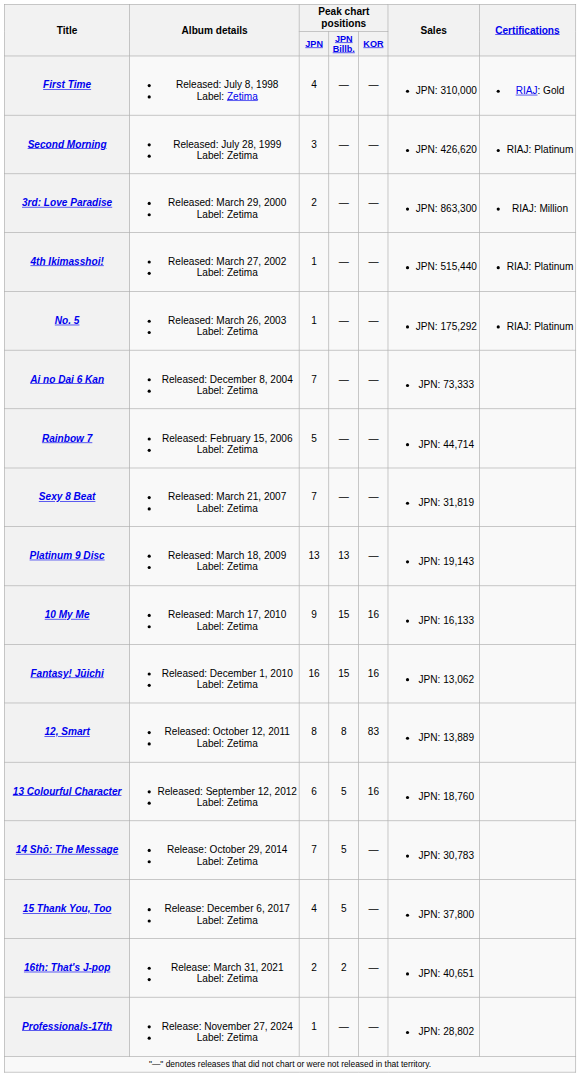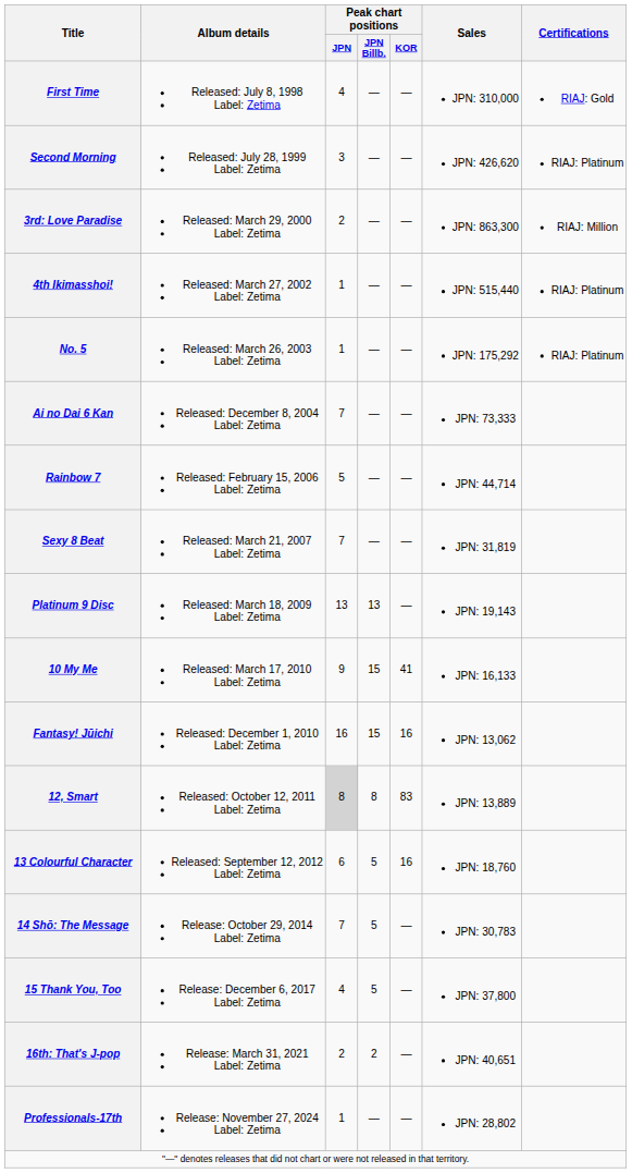 <table class="wikitable plainrowheaders" style="text-align:center;">
 <tr>
 <th rowspan="2" style="width:12em;">Title</th>
 <th rowspan="2">Album details</th>
 <th colspan="3">Peak chart positions</th>
 <th rowspan="2">Sales</th>
 <th rowspan="2"><a href='#'>Certifications</a></th>
 </tr>
 <tr>
 <th scope="col" style="width:2.8em;font-size:90%;"><a href='#'>JPN</a><br></th>
 <th scope="col" style="width:2.8em;font-size:90%;"><a href='#'>JPN Billb.</a></th>
 <th scope="col" style="width:2.8em;font-size:90%;"><a href='#'>KOR</a><br></th>
 </tr>
 <tr>
 <th scope="row"><em><a href='#'>First Time</a></em></th>
 <td><br><ul><li>Released: July 8, 1998</li><li>Label: <a href='#'>Zetima</a></li></ul></td>
 <td>4</td>
 <td>—</td>
 <td>—</td>
 <td><br><ul><li>JPN: 310,000</li></ul></td>
 <td><br><ul><li><a href='#'>RIAJ</a>: Gold</li></ul></td>
 </tr>
 <tr>
 <th scope="row"><em><a href='#'>Second Morning</a></em></th>
 <td><br><ul><li>Released: July 28, 1999</li><li>Label: Zetima</li></ul></td>
 <td>3</td>
 <td>—</td>
 <td>—</td>
 <td><br><ul><li>JPN: 426,620</li></ul></td>
 <td><br><ul><li>RIAJ: Platinum</li></ul></td>
 </tr>
 <tr>
 <th scope="row"><em><a href='#'>3rd: Love Paradise</a></em></th>
 <td><br><ul><li>Released: March 29, 2000</li><li>Label: Zetima</li></ul></td>
 <td>2</td>
 <td>—</td>
 <td>—</td>
 <td><br><ul><li>JPN: 863,300</li></ul></td>
 <td><br><ul><li>RIAJ: Million</li></ul></td>
 </tr>
 <tr>
 <th scope="row"><em><a href='#'>4th Ikimasshoi!</a></em></th>
 <td><br><ul><li>Released: March 27, 2002</li><li>Label: Zetima</li></ul></td>
 <td>1</td>
 <td>—</td>
 <td>—</td>
 <td><br><ul><li>JPN: 515,440</li></ul></td>
 <td><br><ul><li>RIAJ: Platinum</li></ul></td>
 </tr>
 <tr>
 <th scope="row"><em><a href='#'>No. 5</a></em></th>
 <td><br><ul><li>Released: March 26, 2003</li><li>Label: Zetima</li></ul></td>
 <td>1</td>
 <td>—</td>
 <td>—</td>
 <td><br><ul><li>JPN: 175,292</li></ul></td>
 <td><br><ul><li>RIAJ: Platinum</li></ul></td>
 </tr>
 <tr>
 <th scope="row"><em><a href='#'>Ai no Dai 6 Kan</a></em></th>
 <td><br><ul><li>Released: December 8, 2004</li><li>Label: Zetima</li></ul></td>
 <td>7</td>
 <td>—</td>
 <td>—</td>
 <td><br><ul><li>JPN: 73,333</li></ul></td>
 <td></td>
 </tr>
 <tr>
 <th scope="row"><em><a href='#'>Rainbow 7</a></em></th>
 <td><br><ul><li>Released: February 15, 2006</li><li>Label: Zetima</li></ul></td>
 <td>5</td>
 <td>—</td>
 <td>—</td>
 <td><br><ul><li>JPN: 44,714</li></ul></td>
 <td></td>
 </tr>
 <tr>
 <th scope="row"><em><a href='#'>Sexy 8 Beat</a></em></th>
 <td><br><ul><li>Released: March 21, 2007</li><li>Label: Zetima</li></ul></td>
 <td>7</td>
 <td>—</td>
 <td>—</td>
 <td><br><ul><li>JPN: 31,819</li></ul></td>
 <td></td>
 </tr>
 <tr>
 <th scope="row"><em><a href='#'>Platinum 9 Disc</a></em></th>
 <td><br><ul><li>Released: March 18, 2009</li><li>Label: Zetima</li></ul></td>
 <td>13</td>
 <td>13</td>
 <td>—</td>
 <td><br><ul><li>JPN: 19,143</li></ul></td>
 <td></td>
 </tr>
 <tr>
 <th scope="row"><em><a href='#'>10 My Me</a></em></th>
 <td><br><ul><li>Released: March 17, 2010</li><li>Label: Zetima</li></ul></td>
 <td>9</td>
 <td>15</td>
-<td>16</td>
+<td>41</td>
 <td><br><ul><li>JPN: 16,133</li></ul></td>
 <td></td>
 </tr>
 <tr>
 <th scope="row"><em><a href='#'>Fantasy! Jūichi</a></em></th>
 <td><br><ul><li>Released: December 1, 2010</li><li>Label: Zetima</li></ul></td>
 <td>16</td>
 <td>15</td>
 <td>16</td>
 <td><br><ul><li>JPN: 13,062</li></ul></td>
 <td></td>
 </tr>
 <tr>
 <th scope="row"><em><a href='#'>12, Smart</a></em></th>
 <td><br><ul><li>Released:  October 12, 2011</li><li>Label: Zetima</li></ul></td>
-<td>8</td>
+<td style="background: lightgrey;">8</td>
 <td>8</td>
 <td>83</td>
 <td><br><ul><li>JPN: 13,889</li></ul></td>
 <td></td>
 </tr>
 <tr>
 <th scope="row"><em><a href='#'>13 Colourful Character</a></em></th>
 <td><br><ul><li>Released: September 12, 2012</li><li>Label: Zetima</li></ul></td>
 <td>6</td>
 <td>5</td>
 <td>16</td>
 <td><br><ul><li>JPN: 18,760</li></ul></td>
 <td></td>
 </tr>
 <tr>
 <th scope="row"><em><a href='#'>14 Shō: The Message</a></em></th>
 <td><br><ul><li>Release: October 29, 2014</li><li>Label: Zetima</li></ul></td>
 <td>7</td>
 <td>5</td>
 <td>—</td>
 <td><br><ul><li>JPN: 30,783</li></ul></td>
 <td></td>
 </tr>
 <tr>
 <th scope="row"><em><a href='#'>15 Thank You, Too</a></em></th>
 <td><br><ul><li>Release: December 6, 2017</li><li>Label: Zetima</li></ul></td>
 <td>4</td>
 <td>5</td>
 <td>—</td>
 <td><br><ul><li>JPN: 37,800</li></ul></td>
 <td></td>
 </tr>
 <tr>
 <th scope="row"><em><a href='#'>16th: That's J-pop</a></em></th>
 <td><br><ul><li>Release: March 31, 2021</li><li>Label: Zetima</li></ul></td>
 <td>2</td>
 <td>2</td>
 <td>—</td>
 <td><br><ul><li>JPN: 40,651</li></ul></td>
 </tr>
 <tr>
 <th scope="row"><em><a href='#'>Professionals-17th</a></em></th>
 <td><br><ul><li>Release: November 27, 2024</li><li>Label: Zetima</li></ul></td>
 <td>1</td>
 <td>—</td>
 <td>—</td>
 <td><br><ul><li>JPN: 28,802</li></ul></td>
 <td></td>
 </tr>
 <tr>
 <td colspan="7"><small>"—" denotes releases that did not chart or were not released in that territory.</small></td>
 </tr>
 </table>
